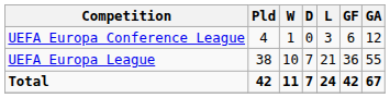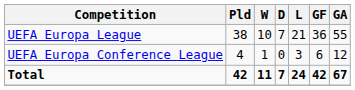 <table class="wikitable">
 <tr>
 <th>Competition</th>
 <th>Pld</th>
 <th>W</th>
 <th>D</th>
 <th>L</th>
 <th>GF</th>
 <th>GA</th>
 </tr>
 <tr>
+<td><a href='#'>UEFA Europa League</a></td>
+<td style="text-align:center;">38</td>
+<td style="text-align:center;">10</td>
+<td style="text-align:center;">7</td>
+<td style="text-align:center;">21</td>
+<td style="text-align:center;">36</td>
+<td style="text-align:center;">55</td>
+</tr>
+<tr>
 <td><a href='#'>UEFA Europa Conference League</a></td>
 <td style="text-align:center;">4</td>
 <td style="text-align:center;">1</td>
 <td style="text-align:center;">0</td>
 <td style="text-align:center;">3</td>
 <td style="text-align:center;">6</td>
 <td style="text-align:center;">12</td>
-</tr>
-<tr>
-<td><a href='#'>UEFA Europa League</a></td>
-<td style="text-align:center;">38</td>
-<td style="text-align:center;">10</td>
-<td style="text-align:center;">7</td>
-<td style="text-align:center;">21</td>
-<td style="text-align:center;">36</td>
-<td style="text-align:center;">55</td>
 </tr>
 <tr>
 <td><strong>Total</strong></td>
 <td style="text-align:center;"><strong>42</strong></td>
 <td style="text-align:center;"><strong>11</strong></td>
 <td style="text-align:center;"><strong>7</strong></td>
 <td style="text-align:center;"><strong>24</strong></td>
 <td style="text-align:center;"><strong>42</strong></td>
 <td style="text-align:center;"><strong>67</strong></td>
 </tr>
 <tr>
 </tr>
 </table>
